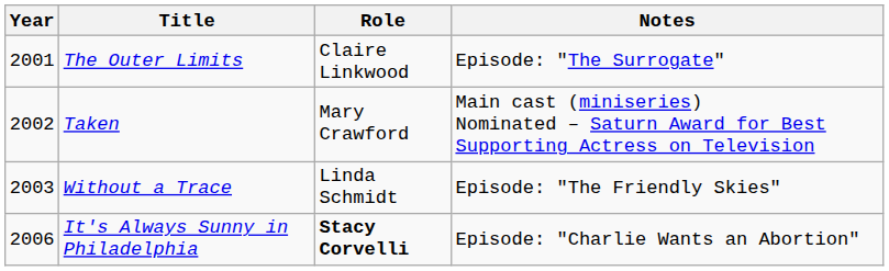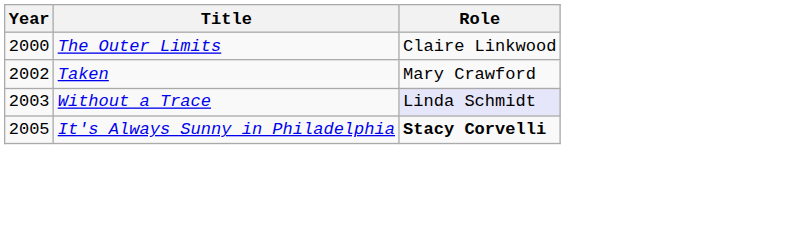 <table class="wikitable sortable">
 <tr>
 <th>Year</th>
 <th>Title</th>
 <th>Role</th>
-<th>Notes</th>
 </tr>
 <tr>
-<td>2001</td>
+<td>2000</td>
 <td><em><a href='#'>The Outer Limits</a></em></td>
 <td>Claire Linkwood</td>
-<td>Episode: "<a href='#'>The Surrogate</a>"</td>
 </tr>
 <tr>
 <td>2002</td>
 <td><em><a href='#'>Taken</a></em></td>
 <td>Mary Crawford</td>
-<td>Main cast (<a href='#'>miniseries</a>)<br>Nominated – <a href='#'>Saturn Award for Best Supporting Actress on Television</a></td>
 </tr>
 <tr>
 <td>2003</td>
 <td><em><a href='#'>Without a Trace</a></em></td>
-<td>Linda Schmidt</td>
-<td>Episode: "The Friendly Skies"</td>
+<td style="background: lavender;">Linda Schmidt</td>
 </tr>
 <tr>
-<td>2006</td>
+<td>2005</td>
 <td><em><a href='#'>It's Always Sunny in Philadelphia</a></em></td>
 <td><strong>Stacy Corvelli</strong></td>
-<td>Episode: "Charlie Wants an Abortion"</td>
 </tr>
 </table>
